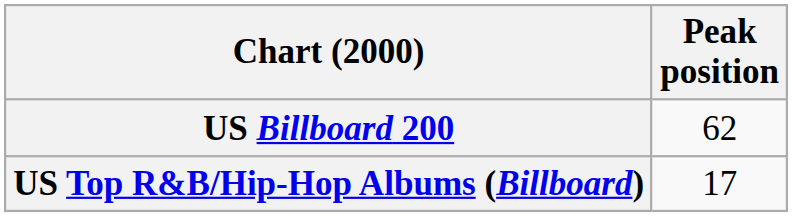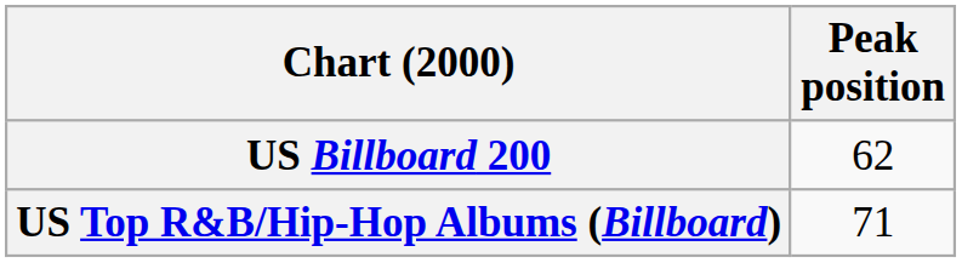 <table class="wikitable sortable plainrowheaders" style="text-align:center">
 <tr>
 <th scope="col">Chart (2000)</th>
 <th scope="col">Peak<br> position</th>
 </tr>
 <tr>
 <th scope="row">US <a href='#'><em>Billboard</em> 200</a></th>
 <td>62</td>
 </tr>
 <tr>
 <th scope="row">US <a href='#'>Top R&B/Hip-Hop Albums</a> (<em><a href='#'>Billboard</a></em>)</th>
-<td>17</td>
+<td>71</td>
 </tr>
 </table>
